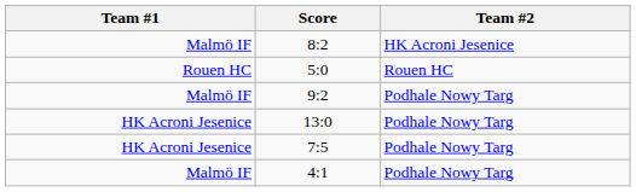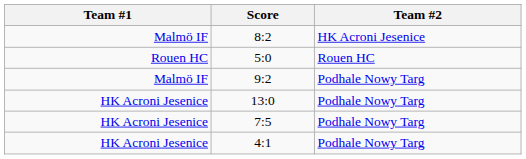 <table class="wikitable" style="text-align: center;">
 <tr>
 <th width=22%>Team #1</th>
 <th width=11%>Score</th>
 <th width=22%>Team #2</th>
 </tr>
 <tr>
 <td style="text-align: right;"><a href='#'>Malmö IF</a> </td>
 <td>8:2</td>
 <td style="text-align: left;"> <a href='#'>HK Acroni Jesenice</a></td>
 </tr>
 <tr>
 <td style="text-align: right;"><a href='#'>Rouen HC</a> </td>
 <td>5:0</td>
 <td style="text-align: left;"> <a href='#'>Rouen HC</a></td>
 </tr>
 <tr>
 <td style="text-align: right;"><a href='#'>Malmö IF</a> </td>
 <td>9:2</td>
 <td style="text-align: left;"> <a href='#'>Podhale Nowy Targ</a></td>
 </tr>
 <tr>
 <td style="text-align: right;"><a href='#'>HK Acroni Jesenice</a> </td>
 <td>13:0</td>
 <td style="text-align: left;"> <a href='#'>Podhale Nowy Targ</a></td>
 </tr>
 <tr>
 <td style="text-align: right;"><a href='#'>HK Acroni Jesenice</a> </td>
 <td>7:5</td>
 <td style="text-align: left;"> <a href='#'>Podhale Nowy Targ</a></td>
 </tr>
 <tr>
-<td style="text-align: right;"><a href='#'>Malmö IF</a> </td>
+<td style="text-align: right;"><a href='#'>HK Acroni Jesenice</a> </td>
 <td>4:1</td>
 <td style="text-align: left;"> <a href='#'>Podhale Nowy Targ</a></td>
 </tr>
 </table>
